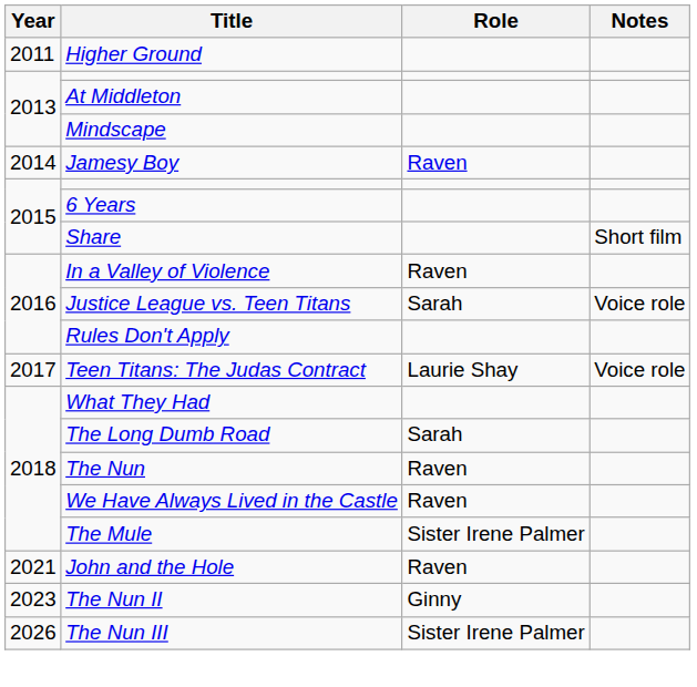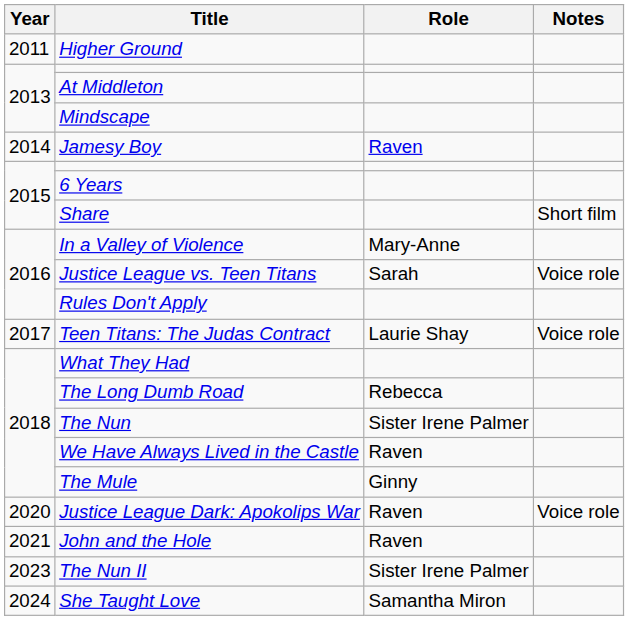 <table class="wikitable sortable">
 <tr>
 <th>Year</th>
 <th>Title</th>
 <th>Role</th>
 <th class="unsortable">Notes</th>
 </tr>
 <tr>
 <td>2011</td>
 <td><em><a href='#'>Higher Ground</a></em></td>
 <td></td>
 <td></td>
 </tr>
 <tr>
 <td rowspan="3">2013</td>
 <td><em></em></td>
 <td></td>
 <td></td>
 </tr>
 <tr>
 <td><em><a href='#'>At Middleton</a></em></td>
 <td></td>
 <td></td>
 </tr>
 <tr>
 <td><em><a href='#'>Mindscape</a></em></td>
 <td></td>
 <td></td>
 </tr>
 <tr>
 <td>2014</td>
 <td><em><a href='#'>Jamesy Boy</a></em></td>
 <td><a href='#'>Raven</a></td>
 <td></td>
 </tr>
 <tr>
 <td rowspan="3">2015</td>
 <td><em></em></td>
 <td></td>
 <td></td>
 </tr>
 <tr>
 <td><em><a href='#'>6 Years</a></em></td>
 <td></td>
 <td></td>
 </tr>
 <tr>
 <td><em><a href='#'>Share</a></em></td>
 <td></td>
 <td>Short film</td>
 </tr>
 <tr>
 <td rowspan="3">2016</td>
 <td><em><a href='#'>In a Valley of Violence</a></em></td>
-<td>Raven</td>
+<td>Mary-Anne</td>
 <td></td>
 </tr>
 <tr>
 <td><em><a href='#'>Justice League vs. Teen Titans</a></em></td>
 <td>Sarah</td>
 <td>Voice role</td>
 </tr>
 <tr>
 <td><em><a href='#'>Rules Don't Apply</a></em></td>
 <td></td>
 <td></td>
 </tr>
 <tr>
 <td>2017</td>
 <td><em><a href='#'>Teen Titans: The Judas Contract</a></em></td>
 <td>Laurie Shay</td>
 <td>Voice role</td>
 </tr>
 <tr>
 <td rowspan="5">2018</td>
 <td><em><a href='#'>What They Had</a></em></td>
 <td></td>
 <td></td>
 </tr>
 <tr>
 <td><em><a href='#'>The Long Dumb Road</a></em></td>
-<td>Sarah</td>
+<td>Rebecca</td>
 <td></td>
 </tr>
 <tr>
 <td><em><a href='#'>The Nun</a></em></td>
-<td>Raven</td>
+<td>Sister Irene Palmer</td>
 <td></td>
 </tr>
 <tr>
 <td><em><a href='#'>We Have Always Lived in the Castle</a></em></td>
 <td>Raven</td>
 <td></td>
 </tr>
 <tr>
 <td><em><a href='#'>The Mule</a></em></td>
-<td>Sister Irene Palmer</td>
+<td>Ginny</td>
 <td></td>
+</tr>
+<tr>
+<td>2020</td>
+<td><em><a href='#'>Justice League Dark: Apokolips War</a></em></td>
+<td>Raven</td>
+<td>Voice role</td>
 </tr>
 <tr>
 <td>2021</td>
 <td><em><a href='#'>John and the Hole</a></em></td>
 <td>Raven</td>
 <td></td>
 </tr>
 <tr>
 <td>2023</td>
 <td><em><a href='#'>The Nun II</a></em></td>
-<td>Ginny</td>
+<td>Sister Irene Palmer</td>
 <td></td>
 </tr>
 <tr>
-<td>2026</td>
-<td><em><a href='#'>The Nun III</a></em></td>
-<td>Sister Irene Palmer</td>
+<td>2024</td>
+<td><em><a href='#'>She Taught Love</a></em></td>
+<td>Samantha Miron</td>
 <td></td>
 </tr>
 </table>
